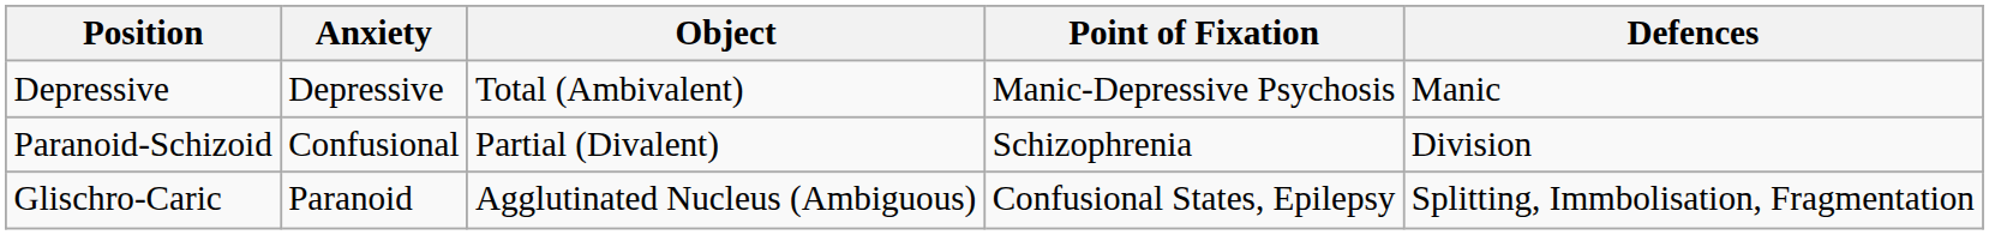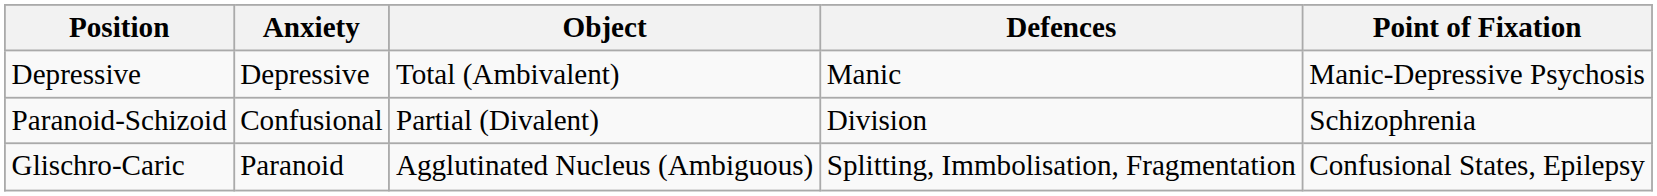 <table class="wikitable">
 <tr>
 <th>Position</th>
 <th>Anxiety</th>
 <th>Object</th>
+<th>Defences</th>
 <th>Point of Fixation</th>
-<th>Defences</th>
 </tr>
 <tr>
 <td>Depressive</td>
 <td>Depressive</td>
 <td>Total (Ambivalent)</td>
+<td>Manic</td>
 <td>Manic-Depressive Psychosis</td>
-<td>Manic</td>
 </tr>
 <tr>
 <td>Paranoid-Schizoid</td>
 <td>Confusional</td>
 <td>Partial (Divalent)</td>
+<td>Division</td>
 <td>Schizophrenia</td>
-<td>Division</td>
 </tr>
 <tr>
 <td>Glischro-Caric</td>
 <td>Paranoid</td>
 <td>Agglutinated Nucleus (Ambiguous)</td>
+<td>Splitting, Immbolisation, Fragmentation</td>
 <td>Confusional States, Epilepsy</td>
-<td>Splitting, Immbolisation, Fragmentation</td>
 </tr>
 </table>
